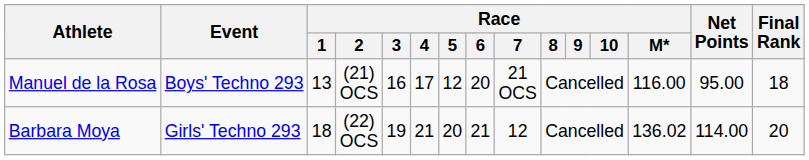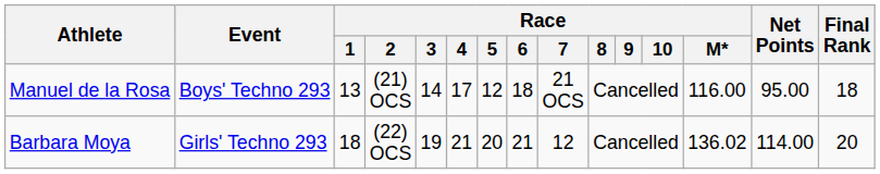 <table class="wikitable" style="font-size:90%">
 <tr>
 <th rowspan="2">Athlete</th>
 <th rowspan="2">Event</th>
 <th colspan=11>Race</th>
 <th rowspan=2>Net<br>Points</th>
 <th rowspan=2>Final <br>Rank</th>
 </tr>
 <tr style="font-size:95%">
 <th>1</th>
 <th>2</th>
 <th>3</th>
 <th>4</th>
 <th>5</th>
 <th>6</th>
 <th>7</th>
 <th>8</th>
 <th>9</th>
 <th>10</th>
 <th>M*</th>
 </tr>
 <tr align=center>
 <td align=left><a href='#'>Manuel de la Rosa</a></td>
 <td align=left><a href='#'>Boys' Techno 293</a></td>
 <td>13</td>
 <td>(21)<br>OCS</td>
-<td>16</td>
+<td>14</td>
 <td>17</td>
 <td>12</td>
-<td>20</td>
+<td>18</td>
 <td>21<br>OCS</td>
 <td colspan=3>Cancelled</td>
 <td>116.00</td>
 <td>95.00</td>
 <td>18</td>
 </tr>
 <tr align=center>
 <td align=left><a href='#'>Barbara Moya</a></td>
 <td align=left><a href='#'>Girls' Techno 293</a></td>
 <td>18</td>
 <td>(22)<br>OCS</td>
 <td>19</td>
 <td>21</td>
 <td>20</td>
 <td>21</td>
 <td>12</td>
 <td colspan=3>Cancelled</td>
 <td>136.02</td>
 <td>114.00</td>
 <td>20</td>
 </tr>
 </table>
